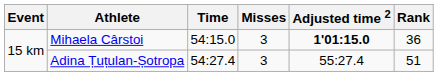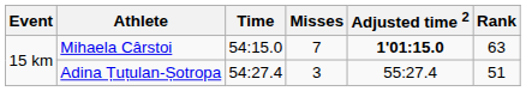 <table class="wikitable" style="font-size:90%">
 <tr>
 <th>Event</th>
 <th>Athlete</th>
 <th>Time</th>
 <th>Misses</th>
 <th>Adjusted time <sup>2</sup></th>
 <th>Rank</th>
 </tr>
 <tr>
 <td rowspan="2">15 km</td>
 <td><a href='#'>Mihaela Cârstoi</a></td>
 <td align="center">54:15.0</td>
-<td align="center">3</td>
+<td align="center">7</td>
 <td align="center"><strong>1'01:15.0</strong></td>
-<td align="center">36</td>
+<td align="center">63</td>
 </tr>
 <tr>
 <td><a href='#'>Adina Țuțulan-Șotropa</a></td>
 <td align="center">54:27.4</td>
 <td align="center">3</td>
 <td align="center">55:27.4</td>
 <td align="center">51</td>
 </tr>
 </table>
